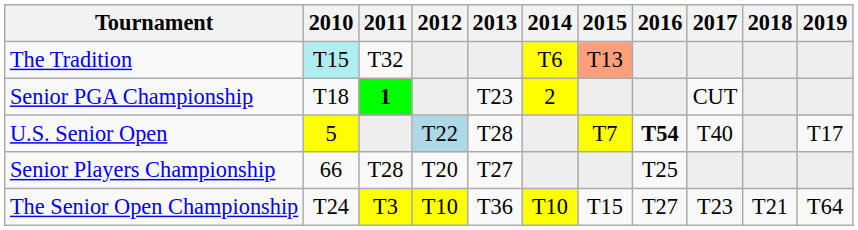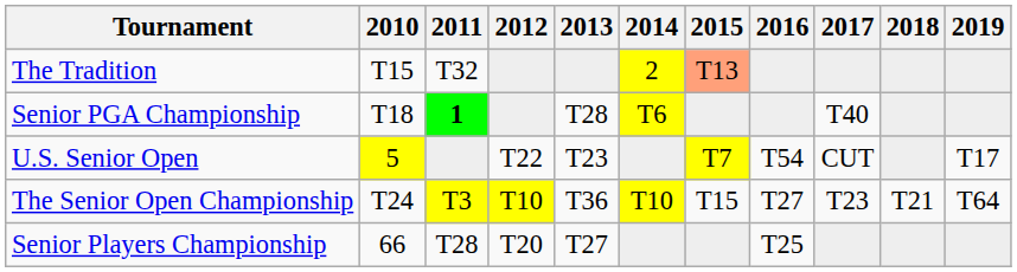 <table class="wikitable" style="font-size:95%;text-align:center;">
 <tr>
 <th>Tournament</th>
 <th>2010</th>
 <th>2011</th>
 <th>2012</th>
 <th>2013</th>
 <th>2014</th>
 <th>2015</th>
 <th>2016</th>
 <th>2017</th>
 <th>2018</th>
 <th>2019</th>
 </tr>
 <tr>
 <td align=left><a href='#'>The Tradition</a></td>
-<td style="background: paleturquoise;">T15</td>
+<td>T15</td>
 <td>T32</td>
 <td style="background:#eeeeee;"></td>
 <td style="background:#eeeeee;"></td>
-<td style="background:yellow;">T6</td>
+<td style="background:yellow;">2</td>
 <td style="background: lightsalmon;">T13</td>
 <td style="background:#eeeeee;"></td>
 <td style="background:#eeeeee;"></td>
 <td style="background:#eeeeee;"></td>
 <td style="background:#eeeeee;"></td>
 </tr>
 <tr>
 <td align=left><a href='#'>Senior PGA Championship</a></td>
 <td>T18</td>
 <td style="background:lime;"><strong>1</strong></td>
 <td style="background:#eeeeee;"></td>
-<td>T23</td>
-<td style="background:yellow;">2</td>
+<td>T28</td>
+<td style="background:yellow;">T6</td>
 <td style="background:#eeeeee;"></td>
 <td style="background:#eeeeee;"></td>
-<td>CUT</td>
+<td>T40</td>
 <td style="background:#eeeeee;"></td>
 <td style="background:#eeeeee;"></td>
 </tr>
 <tr>
 <td align=left><a href='#'>U.S. Senior Open</a></td>
 <td style="background:yellow;">5</td>
 <td style="background:#eeeeee;"></td>
-<td style="background: lightblue;">T22</td>
-<td>T28</td>
+<td>T22</td>
+<td>T23</td>
 <td style="background:#eeeeee;"></td>
 <td style="background:yellow;">T7</td>
-<td><strong>T54</strong></td>
-<td>T40</td>
+<td>T54</td>
+<td>CUT</td>
 <td style="background:#eeeeee;"></td>
 <td>T17</td>
+</tr>
+<tr>
+<td align=left><a href='#'>The Senior Open Championship</a></td>
+<td>T24</td>
+<td style="background:yellow;">T3</td>
+<td style="background:yellow;">T10</td>
+<td>T36</td>
+<td style="background:yellow;">T10</td>
+<td>T15</td>
+<td>T27</td>
+<td>T23</td>
+<td>T21</td>
+<td>T64</td>
 </tr>
 <tr>
 <td align=left><a href='#'>Senior Players Championship</a></td>
 <td>66</td>
 <td>T28</td>
 <td>T20</td>
 <td>T27</td>
 <td style="background:#eeeeee;"></td>
 <td style="background:#eeeeee;"></td>
 <td>T25</td>
 <td style="background:#eeeeee;"></td>
 <td style="background:#eeeeee;"></td>
 <td style="background:#eeeeee;"></td>
 </tr>
-<tr>
-<td align=left><a href='#'>The Senior Open Championship</a></td>
-<td>T24</td>
-<td style="background:yellow;">T3</td>
-<td style="background:yellow;">T10</td>
-<td>T36</td>
-<td style="background:yellow;">T10</td>
-<td>T15</td>
-<td>T27</td>
-<td>T23</td>
-<td>T21</td>
-<td>T64</td>
-</tr>
 </table>
